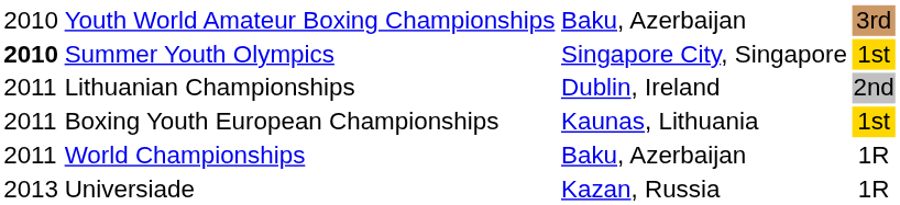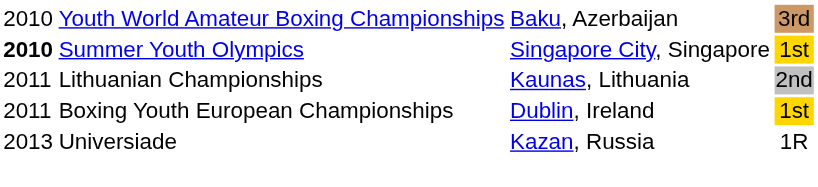 <table>
 <tr>
 <td>2010</td>
 <td><a href='#'>Youth World Amateur Boxing Championships</a></td>
 <td><a href='#'>Baku</a>, Azerbaijan</td>
 <td bgcolor=cc9966 align="center">3rd</td>
 </tr>
 <tr>
 <td><strong>2010</strong></td>
 <td><a href='#'>Summer Youth Olympics</a></td>
 <td><a href='#'>Singapore City</a>, Singapore</td>
 <td bgcolor=gold align="center">1st</td>
 </tr>
 <tr>
 <td>2011</td>
 <td>Lithuanian Championships</td>
-<td><a href='#'>Dublin</a>, Ireland</td>
+<td><a href='#'>Kaunas</a>, Lithuania</td>
 <td bgcolor=silver align="center">2nd</td>
 </tr>
 <tr>
 <td>2011</td>
 <td>Boxing Youth European Championships</td>
-<td><a href='#'>Kaunas</a>, Lithuania</td>
+<td><a href='#'>Dublin</a>, Ireland</td>
 <td bgcolor=gold align="center">1st</td>
-</tr>
-<tr>
-<td>2011</td>
-<td><a href='#'>World Championships</a></td>
-<td><a href='#'>Baku</a>, Azerbaijan</td>
-<td align="center">1R</td>
 </tr>
 <tr>
 <td>2013</td>
 <td>Universiade</td>
 <td><a href='#'>Kazan</a>, Russia</td>
 <td align="center">1R</td>
 </tr>
 </table>
